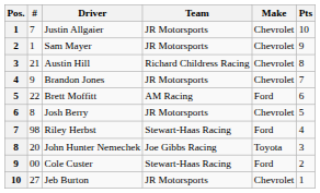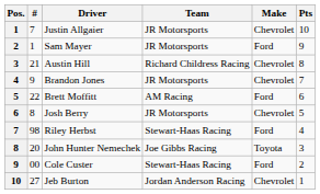 <table class="wikitable" style="font-size:95%">
 <tr>
 <th>Pos.</th>
 <th>#</th>
 <th>Driver</th>
 <th>Team</th>
 <th>Make</th>
 <th>Pts</th>
 </tr>
 <tr>
 <th>1</th>
 <td>7</td>
 <td>Justin Allgaier</td>
 <td>JR Motorsports</td>
 <td>Chevrolet</td>
 <td>10</td>
 </tr>
 <tr>
 <th>2</th>
 <td>1</td>
 <td>Sam Mayer</td>
 <td>JR Motorsports</td>
-<td>Chevrolet</td>
+<td>Ford</td>
 <td>9</td>
 </tr>
 <tr>
 <th>3</th>
 <td>21</td>
 <td>Austin Hill</td>
 <td>Richard Childress Racing</td>
 <td>Chevrolet</td>
 <td>8</td>
 </tr>
 <tr>
 <th>4</th>
 <td>9</td>
 <td>Brandon Jones</td>
 <td>JR Motorsports</td>
 <td>Chevrolet</td>
 <td>7</td>
 </tr>
 <tr>
 <th>5</th>
 <td>22</td>
 <td>Brett Moffitt</td>
 <td>AM Racing</td>
 <td>Ford</td>
 <td>6</td>
 </tr>
 <tr>
 <th>6</th>
 <td>8</td>
 <td>Josh Berry</td>
 <td>JR Motorsports</td>
 <td>Chevrolet</td>
 <td>5</td>
 </tr>
 <tr>
 <th>7</th>
 <td>98</td>
 <td>Riley Herbst</td>
 <td>Stewart-Haas Racing</td>
 <td>Ford</td>
 <td>4</td>
 </tr>
 <tr>
 <th>8</th>
 <td>20</td>
 <td>John Hunter Nemechek</td>
 <td>Joe Gibbs Racing</td>
 <td>Toyota</td>
 <td>3</td>
 </tr>
 <tr>
 <th>9</th>
 <td>00</td>
 <td>Cole Custer</td>
 <td>Stewart-Haas Racing</td>
 <td>Ford</td>
 <td>2</td>
 </tr>
 <tr>
 <th>10</th>
 <td>27</td>
 <td>Jeb Burton</td>
-<td>JR Motorsports</td>
+<td>Jordan Anderson Racing</td>
 <td>Chevrolet</td>
 <td>1</td>
 </tr>
 </table>
